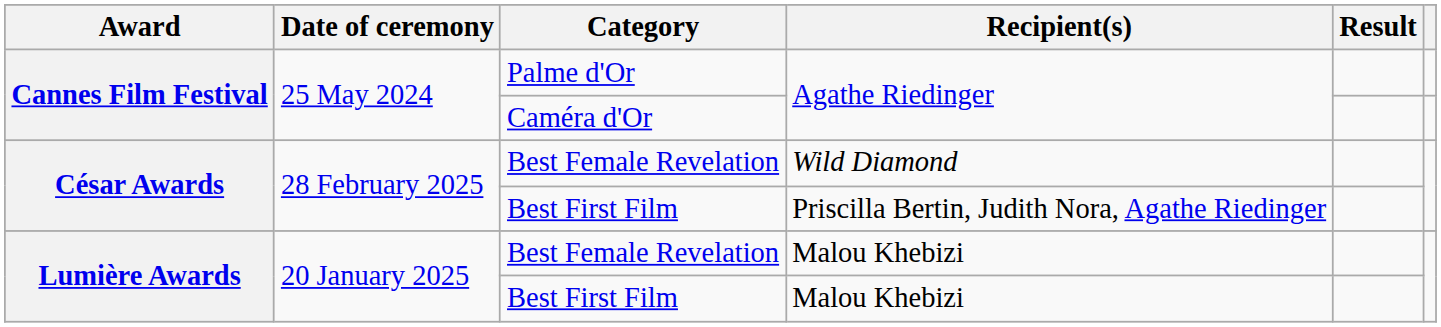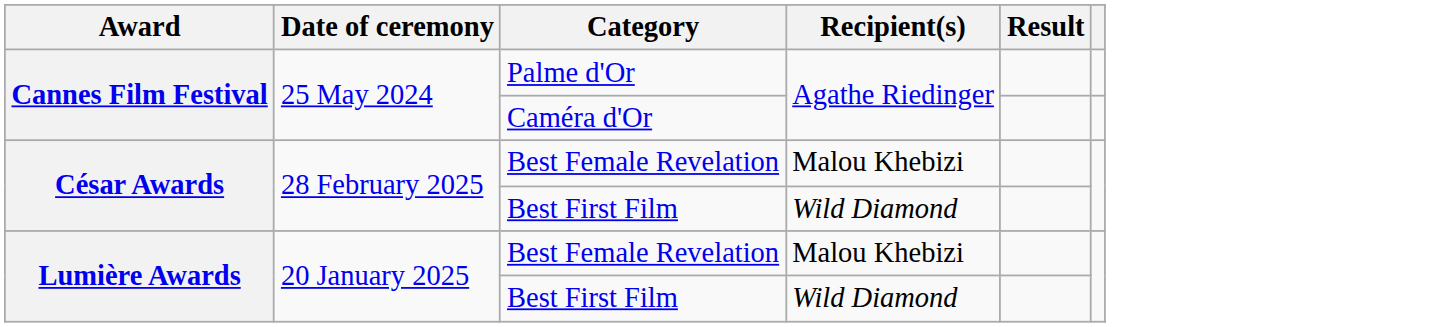 <table class="wikitable sortable plainrowheaders">
 <tr>
 <th scope="col">Award</th>
 <th scope="col">Date of ceremony</th>
 <th scope="col">Category</th>
 <th scope="col">Recipient(s)</th>
 <th scope="col">Result</th>
 <th scope="col" class="unsortable"></th>
 </tr>
 <tr>
 <th rowspan="2" scope="row"><a href='#'>Cannes Film Festival</a></th>
 <td rowspan="2"><a href='#'>25 May 2024</a></td>
 <td><a href='#'>Palme d'Or</a></td>
 <td rowspan="2"><a href='#'>Agathe Riedinger</a></td>
 <td></td>
 <td align="center"></td>
 </tr>
 <tr>
 <td><a href='#'>Caméra d'Or</a></td>
 <td></td>
 <td align="center"></td>
 </tr>
 <tr>
 <th rowspan="2" scope="row"><a href='#'>César Awards</a></th>
 <td rowspan="2"><a href='#'>28 February 2025</a></td>
 <td><a href='#'>Best Female Revelation</a></td>
-<td><em>Wild Diamond</em></td>
+<td>Malou Khebizi</td>
 <td></td>
 <td align="center" rowspan="2"></td>
 </tr>
 <tr>
 <td><a href='#'>Best First Film</a></td>
-<td>Priscilla Bertin, Judith Nora, <a href='#'>Agathe Riedinger</a></td>
+<td><em>Wild Diamond</em></td>
 <td></td>
 </tr>
 <tr>
 <th rowspan="2" scope="row"><a href='#'>Lumière Awards</a></th>
 <td rowspan="2"><a href='#'>20 January 2025</a></td>
 <td><a href='#'>Best Female Revelation</a></td>
 <td>Malou Khebizi</td>
 <td></td>
 <td align="center" rowspan="2"></td>
 </tr>
 <tr>
 <td><a href='#'>Best First Film</a></td>
-<td>Malou Khebizi</td>
+<td><em>Wild Diamond</em></td>
 <td></td>
 </tr>
 </table>
